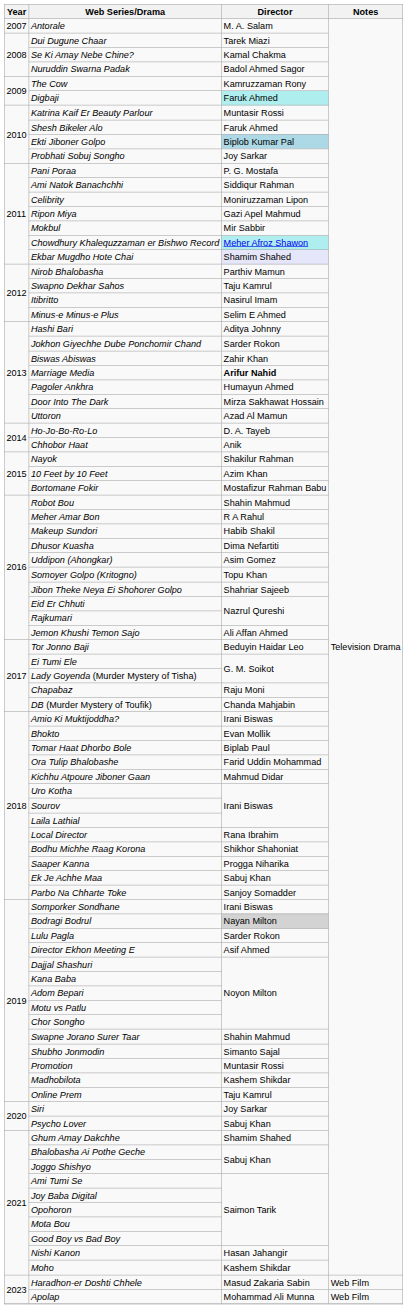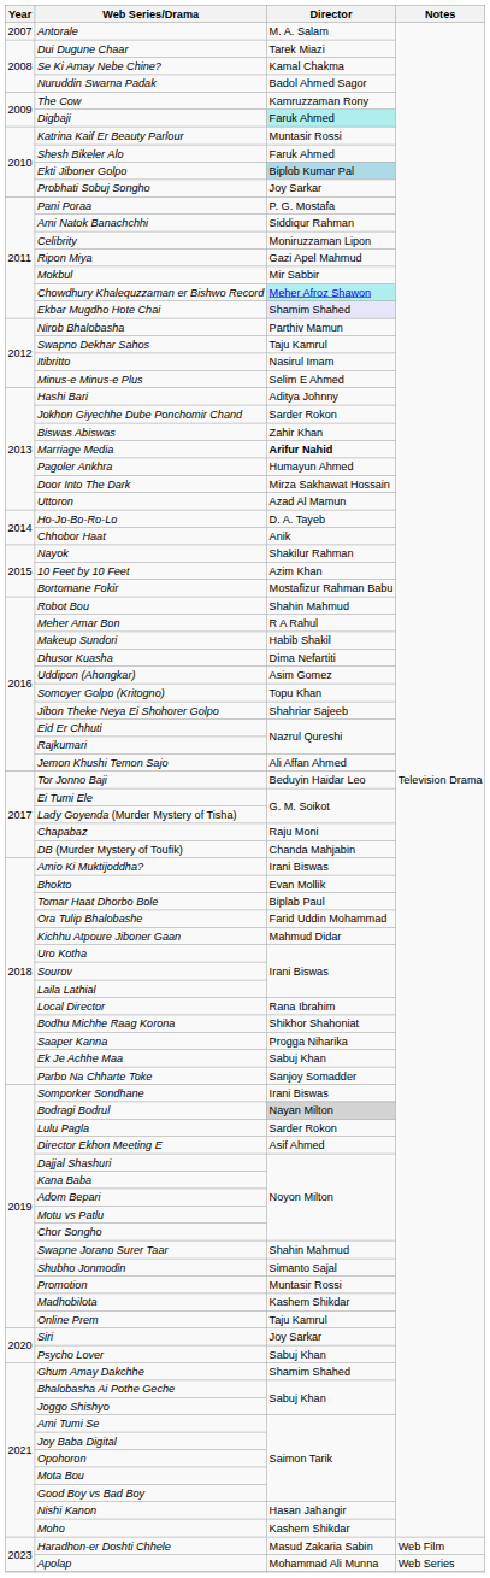 <table class="wikitable" style="font-size:95%;">
 <tr>
 <th>Year</th>
 <th>Web Series/Drama</th>
 <th>Director</th>
 <th>Notes</th>
 </tr>
 <tr>
 <td>2007</td>
 <td><em>Antorale</em></td>
 <td>M. A. Salam</td>
 <td rowspan=87>Television Drama</td>
 </tr>
 <tr>
 <td rowspan=3>2008</td>
 <td><em>Dui Dugune Chaar</em></td>
 <td>Tarek Miazi</td>
 </tr>
 <tr>
 <td><em>Se Ki Amay Nebe Chine?</em></td>
 <td>Kamal Chakma</td>
 </tr>
 <tr>
 <td><em>Nuruddin Swarna Padak</em></td>
 <td>Badol Ahmed Sagor</td>
 </tr>
 <tr>
 <td rowspan=2>2009</td>
 <td><em>The Cow</em></td>
 <td>Kamruzzaman Rony</td>
 </tr>
 <tr>
 <td><em>Digbaji</em></td>
 <td style="background: paleturquoise;">Faruk Ahmed</td>
 </tr>
 <tr>
 <td rowspan=4>2010</td>
 <td><em>Katrina Kaif Er Beauty Parlour</em></td>
 <td>Muntasir Rossi</td>
 </tr>
 <tr>
 <td><em>Shesh Bikeler Alo</em></td>
 <td>Faruk Ahmed</td>
 </tr>
 <tr>
 <td><em>Ekti Jiboner Golpo</em></td>
 <td style="background: lightblue;">Biplob Kumar Pal</td>
 </tr>
 <tr>
 <td><em>Probhati Sobuj Songho</em></td>
 <td>Joy Sarkar</td>
 </tr>
 <tr>
 <td rowspan=7>2011</td>
 <td><em>Pani Poraa</em></td>
 <td>P. G. Mostafa</td>
 </tr>
 <tr>
 <td><em>Ami Natok Banachchhi</em></td>
 <td>Siddiqur Rahman</td>
 </tr>
 <tr>
 <td><em>Celibrity</em></td>
 <td>Moniruzzaman Lipon</td>
 </tr>
 <tr>
 <td><em>Ripon Miya</em></td>
 <td>Gazi Apel Mahmud</td>
 </tr>
 <tr>
 <td><em>Mokbul</em></td>
 <td>Mir Sabbir</td>
 </tr>
 <tr>
 <td><em>Chowdhury Khalequzzaman er Bishwo Record</em></td>
 <td style="background: paleturquoise;"><a href='#'>Meher Afroz Shawon</a></td>
 </tr>
 <tr>
 <td><em>Ekbar Mugdho Hote Chai</em></td>
 <td style="background: lavender;">Shamim Shahed</td>
 </tr>
 <tr>
 <td rowspan=4>2012</td>
 <td><em>Nirob Bhalobasha</em></td>
 <td>Parthiv Mamun</td>
 </tr>
 <tr>
 <td><em>Swapno Dekhar Sahos</em></td>
 <td>Taju Kamrul</td>
 </tr>
 <tr>
 <td><em>Itibritto</em></td>
 <td>Nasirul Imam</td>
 </tr>
 <tr>
 <td><em>Minus-e Minus-e Plus</em></td>
 <td>Selim E Ahmed</td>
 </tr>
 <tr>
 <td rowspan=7>2013</td>
 <td><em>Hashi Bari</em></td>
 <td>Aditya Johnny</td>
 </tr>
 <tr>
 <td><em>Jokhon Giyechhe Dube Ponchomir Chand</em></td>
 <td>Sarder Rokon</td>
 </tr>
 <tr>
 <td><em>Biswas Abiswas</em></td>
 <td>Zahir Khan</td>
 </tr>
 <tr>
 <td><em>Marriage Media</em></td>
 <td><strong>Arifur Nahid</strong></td>
 </tr>
 <tr>
 <td><em>Pagoler Ankhra</em></td>
 <td>Humayun Ahmed</td>
 </tr>
 <tr>
 <td><em>Door Into The Dark</em></td>
 <td>Mirza Sakhawat Hossain</td>
 </tr>
 <tr>
 <td><em>Uttoron</em></td>
 <td>Azad Al Mamun</td>
 </tr>
 <tr>
 <td rowspan=2>2014</td>
 <td><em>Ho-Jo-Bo-Ro-Lo</em></td>
 <td>D. A. Tayeb</td>
 </tr>
 <tr>
 <td><em>Chhobor Haat</em></td>
 <td>Anik</td>
 </tr>
 <tr>
 <td rowspan=3>2015</td>
 <td><em>Nayok</em></td>
 <td>Shakilur Rahman</td>
 </tr>
 <tr>
 <td><em>10 Feet by 10 Feet</em></td>
 <td>Azim Khan</td>
 </tr>
 <tr>
 <td><em>Bortomane Fokir</em></td>
 <td>Mostafizur Rahman Babu</td>
 </tr>
 <tr>
 <td rowspan=10>2016</td>
 <td><em>Robot Bou</em></td>
 <td>Shahin Mahmud</td>
 </tr>
 <tr>
 <td><em>Meher Amar Bon</em></td>
 <td>R A Rahul</td>
 </tr>
 <tr>
 <td><em>Makeup Sundori</em></td>
 <td>Habib Shakil</td>
 </tr>
 <tr>
 <td><em>Dhusor Kuasha</em></td>
 <td>Dima Nefartiti</td>
 </tr>
 <tr>
 <td><em>Uddipon (Ahongkar)</em></td>
 <td>Asim Gomez</td>
 </tr>
 <tr>
 <td><em>Somoyer Golpo (Kritogno)</em></td>
 <td>Topu Khan</td>
 </tr>
 <tr>
 <td><em>Jibon Theke Neya Ei Shohorer Golpo</em></td>
 <td>Shahriar Sajeeb</td>
 </tr>
 <tr>
 <td><em>Eid Er Chhuti</em></td>
 <td rowspan=2>Nazrul Qureshi</td>
 </tr>
 <tr>
 <td><em>Rajkumari</em></td>
 </tr>
 <tr>
 <td><em>Jemon Khushi Temon Sajo</em></td>
 <td>Ali Affan Ahmed</td>
 </tr>
 <tr>
 <td rowspan=5>2017</td>
 <td><em>Tor Jonno Baji</em></td>
 <td>Beduyin Haidar Leo</td>
 </tr>
 <tr>
 <td><em>Ei Tumi Ele</em></td>
 <td rowspan=2>G. M. Soikot</td>
 </tr>
 <tr>
 <td><em>Lady Goyenda</em> (Murder Mystery of Tisha)</td>
 </tr>
 <tr>
 <td><em>Chapabaz</em></td>
 <td>Raju Moni</td>
 </tr>
 <tr>
 <td><em>DB</em> (Murder Mystery of Toufik)</td>
 <td>Chanda Mahjabin</td>
 </tr>
 <tr>
 <td rowspan=13>2018</td>
 <td><em>Amio Ki Muktijoddha?</em></td>
 <td>Irani Biswas</td>
 </tr>
 <tr>
 <td><em>Bhokto</em></td>
 <td>Evan Mollik</td>
 </tr>
 <tr>
 <td><em>Tomar Haat Dhorbo Bole</em></td>
 <td>Biplab Paul</td>
 </tr>
 <tr>
 <td><em>Ora Tulip Bhalobashe</em></td>
 <td>Farid Uddin Mohammad</td>
 </tr>
 <tr>
 <td><em>Kichhu Atpoure Jiboner Gaan</em></td>
 <td>Mahmud Didar</td>
 </tr>
 <tr>
 <td><em>Uro Kotha</em></td>
 <td rowspan=3>Irani Biswas</td>
 </tr>
 <tr>
 <td><em>Sourov</em></td>
 </tr>
 <tr>
 <td><em>Laila Lathial</em></td>
 </tr>
 <tr>
 <td><em>Local Director</em></td>
 <td>Rana Ibrahim</td>
 </tr>
 <tr>
 <td><em>Bodhu Michhe Raag Korona</em></td>
 <td>Shikhor Shahoniat</td>
 </tr>
 <tr>
 <td><em>Saaper Kanna</em></td>
 <td>Progga Niharika</td>
 </tr>
 <tr>
 <td><em>Ek Je Achhe Maa</em></td>
 <td>Sabuj Khan</td>
 </tr>
 <tr>
 <td><em>Parbo Na Chharte Toke</em></td>
 <td>Sanjoy Somadder</td>
 </tr>
 <tr>
 <td rowspan=14>2019</td>
 <td><em>Somporker Sondhane</em></td>
 <td>Irani Biswas</td>
 </tr>
 <tr>
 <td><em>Bodragi Bodrul</em></td>
 <td style="background: lightgrey;">Nayan Milton</td>
 </tr>
 <tr>
 <td><em>Lulu Pagla</em></td>
 <td>Sarder Rokon</td>
 </tr>
 <tr>
 <td><em>Director Ekhon Meeting E</em></td>
 <td>Asif Ahmed</td>
 </tr>
 <tr>
 <td><em>Dajjal Shashuri</em></td>
 <td rowspan=5>Noyon Milton</td>
 </tr>
 <tr>
 <td><em>Kana Baba</em></td>
 </tr>
 <tr>
 <td><em>Adom Bepari</em></td>
 </tr>
 <tr>
 <td><em>Motu vs Patlu</em></td>
 </tr>
 <tr>
 <td><em>Chor Songho</em></td>
 </tr>
 <tr>
 <td><em>Swapne Jorano Surer Taar</em></td>
 <td>Shahin Mahmud</td>
 </tr>
 <tr>
 <td><em>Shubho Jonmodin</em></td>
 <td>Simanto Sajal</td>
 </tr>
 <tr>
 <td><em>Promotion</em></td>
 <td>Muntasir Rossi</td>
 </tr>
 <tr>
 <td><em>Madhobilota</em></td>
 <td>Kashem Shikdar</td>
 </tr>
 <tr>
 <td><em>Online Prem</em></td>
 <td>Taju Kamrul</td>
 </tr>
 <tr>
 <td rowspan=2>2020</td>
 <td><em>Siri</em></td>
 <td>Joy Sarkar</td>
 </tr>
 <tr>
 <td><em>Psycho Lover</em></td>
 <td>Sabuj Khan</td>
 </tr>
 <tr>
 <td rowspan=10>2021</td>
 <td><em>Ghum Amay Dakchhe</em></td>
 <td>Shamim Shahed</td>
 </tr>
 <tr>
 <td><em>Bhalobasha Ai Pothe Geche</em></td>
 <td rowspan=2>Sabuj Khan</td>
 </tr>
 <tr>
 <td><em>Joggo Shishyo</em></td>
 </tr>
 <tr>
 <td><em>Ami Tumi Se</em></td>
 <td rowspan=5>Saimon Tarik</td>
 </tr>
 <tr>
 <td><em>Joy Baba Digital</em></td>
 </tr>
 <tr>
 <td><em>Opohoron</em></td>
 </tr>
 <tr>
 <td><em>Mota Bou</em></td>
 </tr>
 <tr>
 <td><em>Good Boy vs Bad Boy</em></td>
 </tr>
 <tr>
 <td><em>Nishi Kanon</em></td>
 <td>Hasan Jahangir</td>
 </tr>
 <tr>
 <td><em>Moho</em></td>
 <td>Kashem Shikdar</td>
 </tr>
 <tr>
 <td rowspan=2>2023</td>
 <td><em>Haradhon-er Doshti Chhele</em></td>
 <td>Masud Zakaria Sabin</td>
 <td>Web Film</td>
 </tr>
 <tr>
 <td><em>Apolap</em></td>
 <td>Mohammad Ali Munna</td>
-<td>Web Film</td>
+<td>Web Series</td>
 </tr>
 <tr>
 </tr>
 </table>
